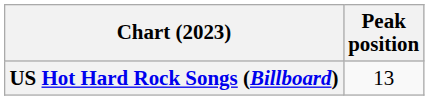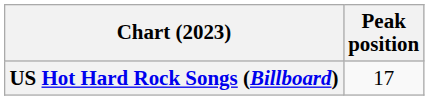 <table class="wikitable plainrowheaders">
 <tr>
 <th>Chart (2023)</th>
 <th>Peak<br>position</th>
 </tr>
 <tr>
 <th scope="row">US <a href='#'>Hot Hard Rock Songs</a> (<em><a href='#'>Billboard</a></em>)</th>
-<td align="center">13</td>
+<td align="center">17</td>
 </tr>
 </table>
